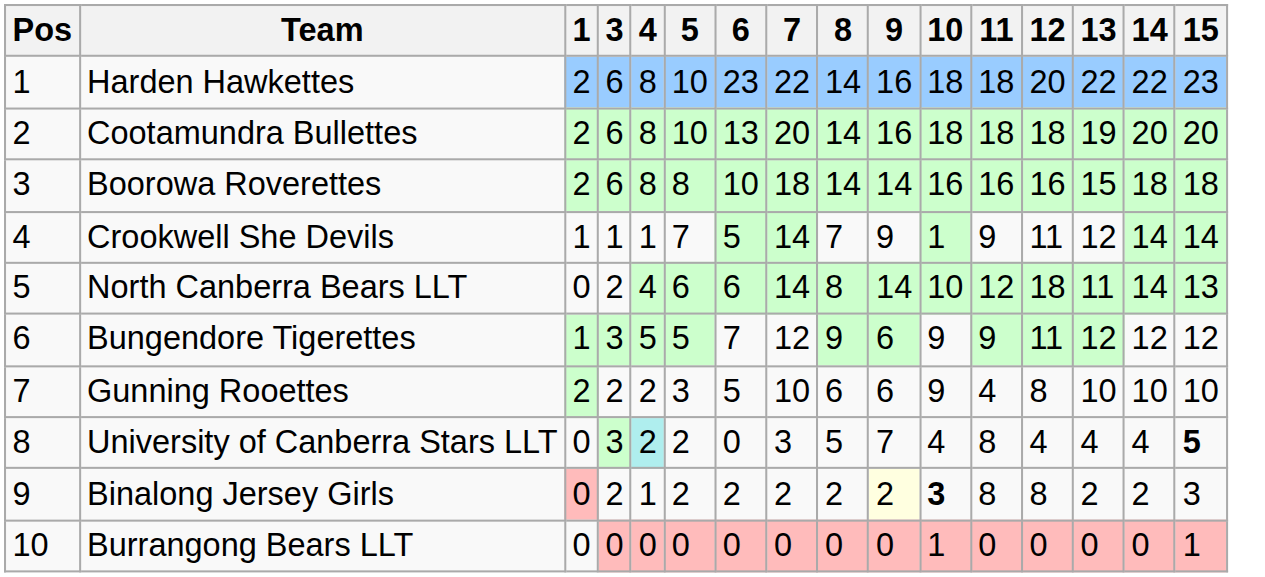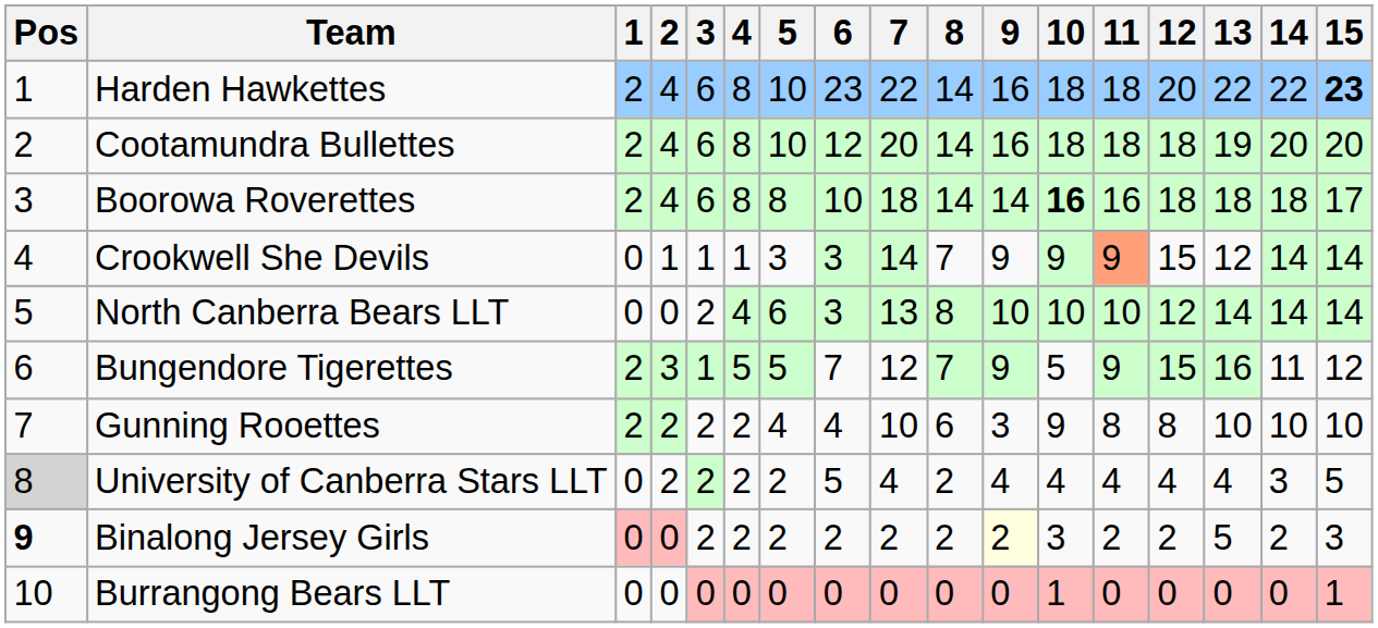 <table class="wikitable">
 <tr>
 <th>Pos</th>
 <th>Team</th>
 <th>1</th>
+<th>2</th>
 <th>3</th>
 <th>4</th>
 <th>5</th>
 <th>6</th>
 <th>7</th>
 <th>8</th>
 <th>9</th>
 <th>10</th>
 <th>11</th>
 <th>12</th>
 <th>13</th>
 <th>14</th>
 <th>15</th>
 </tr>
 <tr>
 <td>1</td>
 <td> Harden Hawkettes</td>
 <td style="background:#99ccff;">2</td>
+<td style="background:#99ccff;">4</td>
 <td style="background:#99ccff;">6</td>
 <td style="background:#99ccff;">8</td>
 <td style="background:#99ccff;">10</td>
 <td style="background:#99ccff;">23</td>
 <td style="background:#99ccff;">22</td>
 <td style="background:#99ccff;">14</td>
 <td style="background:#99ccff;">16</td>
 <td style="background:#99ccff;">18</td>
 <td style="background:#99ccff;">18</td>
 <td style="background:#99ccff;">20</td>
 <td style="background:#99ccff;">22</td>
 <td style="background:#99ccff;">22</td>
-<td style="background:#99ccff;">23</td>
+<td style="background:#99ccff;"><strong>23</strong></td>
 </tr>
 <tr>
 <td>2</td>
 <td> Cootamundra Bullettes</td>
 <td style="background:#ccffcc;">2</td>
+<td style="background:#ccffcc;">4</td>
 <td style="background:#ccffcc;">6</td>
 <td style="background:#ccffcc;">8</td>
 <td style="background:#ccffcc;">10</td>
-<td style="background:#ccffcc;">13</td>
+<td style="background:#ccffcc;">12</td>
 <td style="background:#ccffcc;">20</td>
 <td style="background:#ccffcc;">14</td>
 <td style="background:#ccffcc;">16</td>
 <td style="background:#ccffcc;">18</td>
 <td style="background:#ccffcc;">18</td>
 <td style="background:#ccffcc;">18</td>
 <td style="background:#ccffcc;">19</td>
 <td style="background:#ccffcc;">20</td>
 <td style="background:#ccffcc;">20</td>
 </tr>
 <tr>
 <td>3</td>
 <td> Boorowa Roverettes</td>
 <td style="background:#ccffcc;">2</td>
+<td style="background:#ccffcc;">4</td>
 <td style="background:#ccffcc;">6</td>
 <td style="background:#ccffcc;">8</td>
 <td style="background:#ccffcc;">8</td>
 <td style="background:#ccffcc;">10</td>
 <td style="background:#ccffcc;">18</td>
 <td style="background:#ccffcc;">14</td>
 <td style="background:#ccffcc;">14</td>
+<td style="background:#ccffcc;"><strong>16</strong></td>
 <td style="background:#ccffcc;">16</td>
-<td style="background:#ccffcc;">16</td>
-<td style="background:#ccffcc;">16</td>
-<td style="background:#ccffcc;">15</td>
 <td style="background:#ccffcc;">18</td>
 <td style="background:#ccffcc;">18</td>
+<td style="background:#ccffcc;">18</td>
+<td style="background:#ccffcc;">17</td>
 </tr>
 <tr>
 <td>4</td>
 <td> Crookwell She Devils</td>
+<td>0</td>
 <td>1</td>
 <td>1</td>
 <td>1</td>
-<td>7</td>
-<td style="background:#ccffcc;">5</td>
+<td>3</td>
+<td style="background:#ccffcc;">3</td>
 <td style="background:#ccffcc;">14</td>
 <td>7</td>
 <td>9</td>
-<td style="background:#ccffcc;">1</td>
-<td>9</td>
-<td>11</td>
+<td style="background:#ccffcc;">9</td>
+<td style="background: lightsalmon;">9</td>
+<td>15</td>
 <td>12</td>
 <td style="background:#ccffcc;">14</td>
 <td style="background:#ccffcc;">14</td>
 </tr>
 <tr>
 <td>5</td>
 <td> North Canberra Bears LLT</td>
 <td>0</td>
+<td>0</td>
 <td>2</td>
 <td style="background:#ccffcc;">4</td>
 <td style="background:#ccffcc;">6</td>
-<td style="background:#ccffcc;">6</td>
-<td style="background:#ccffcc;">14</td>
+<td style="background:#ccffcc;">3</td>
+<td style="background:#ccffcc;">13</td>
 <td style="background:#ccffcc;">8</td>
-<td style="background:#ccffcc;">14</td>
+<td style="background:#ccffcc;">10</td>
+<td style="background:#ccffcc;">10</td>
 <td style="background:#ccffcc;">10</td>
 <td style="background:#ccffcc;">12</td>
-<td style="background:#ccffcc;">18</td>
-<td style="background:#ccffcc;">11</td>
 <td style="background:#ccffcc;">14</td>
-<td style="background:#ccffcc;">13</td>
+<td style="background:#ccffcc;">14</td>
+<td style="background:#ccffcc;">14</td>
 </tr>
 <tr>
 <td>6</td>
 <td> Bungendore Tigerettes</td>
+<td style="background:#ccffcc;">2</td>
+<td style="background:#ccffcc;">3</td>
 <td style="background:#ccffcc;">1</td>
-<td style="background:#ccffcc;">3</td>
 <td style="background:#ccffcc;">5</td>
 <td style="background:#ccffcc;">5</td>
 <td>7</td>
 <td>12</td>
+<td style="background:#ccffcc;">7</td>
 <td style="background:#ccffcc;">9</td>
-<td style="background:#ccffcc;">6</td>
-<td>9</td>
+<td>5</td>
 <td style="background:#ccffcc;">9</td>
-<td style="background:#ccffcc;">11</td>
-<td style="background:#ccffcc;">12</td>
-<td>12</td>
+<td style="background:#ccffcc;">15</td>
+<td style="background:#ccffcc;">16</td>
+<td>11</td>
 <td>12</td>
 </tr>
 <tr>
 <td>7</td>
 <td> Gunning Rooettes</td>
 <td style="background:#ccffcc;">2</td>
+<td style="background:#ccffcc;">2</td>
 <td>2</td>
 <td>2</td>
-<td>3</td>
-<td>5</td>
+<td>4</td>
+<td>4</td>
 <td>10</td>
 <td>6</td>
-<td>6</td>
+<td>3</td>
 <td>9</td>
-<td>4</td>
+<td>8</td>
 <td>8</td>
 <td>10</td>
 <td>10</td>
 <td>10</td>
 </tr>
 <tr>
-<td>8</td>
+<td style="background: lightgrey;">8</td>
 <td> University of Canberra Stars LLT</td>
 <td>0</td>
-<td style="background:#ccffcc;">3</td>
-<td style="background: paleturquoise;">2</td>
 <td>2</td>
-<td>0</td>
-<td>3</td>
+<td style="background:#ccffcc;">2</td>
+<td>2</td>
+<td>2</td>
 <td>5</td>
-<td>7</td>
 <td>4</td>
-<td>8</td>
+<td>2</td>
 <td>4</td>
 <td>4</td>
 <td>4</td>
-<td><strong>5</strong></td>
+<td>4</td>
+<td>4</td>
+<td>3</td>
+<td>5</td>
 </tr>
 <tr>
-<td>9</td>
+<td><strong>9</strong></td>
 <td> Binalong Jersey Girls</td>
 <td style="background:#ffbbbb;">0</td>
+<td style="background:#ffbbbb;">0</td>
 <td>2</td>
-<td>1</td>
+<td>2</td>
 <td>2</td>
 <td>2</td>
 <td>2</td>
 <td>2</td>
 <td style="background: lightyellow;">2</td>
-<td><strong>3</strong></td>
-<td>8</td>
-<td>8</td>
+<td>3</td>
 <td>2</td>
+<td>2</td>
+<td>5</td>
 <td>2</td>
 <td>3</td>
 </tr>
 <tr>
 <td>10</td>
 <td> Burrangong Bears LLT</td>
+<td>0</td>
 <td>0</td>
 <td style="background:#ffbbbb;">0</td>
 <td style="background:#ffbbbb;">0</td>
 <td style="background:#ffbbbb;">0</td>
 <td style="background:#ffbbbb;">0</td>
 <td style="background:#ffbbbb;">0</td>
 <td style="background:#ffbbbb;">0</td>
 <td style="background:#ffbbbb;">0</td>
 <td style="background:#ffbbbb;">1</td>
 <td style="background:#ffbbbb;">0</td>
 <td style="background:#ffbbbb;">0</td>
 <td style="background:#ffbbbb;">0</td>
 <td style="background:#ffbbbb;">0</td>
 <td style="background:#ffbbbb;">1</td>
 </tr>
 </table>
